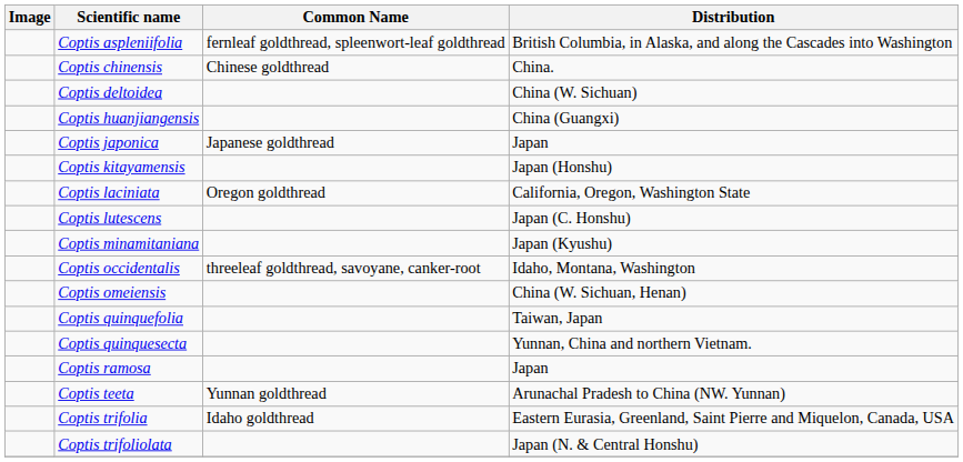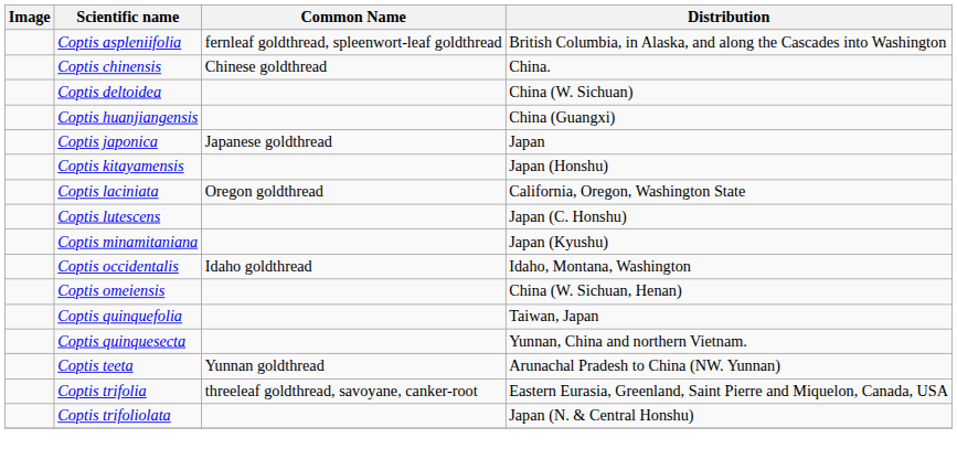 <table class="wikitable">
 <tr>
 <th>Image</th>
 <th>Scientific name</th>
 <th>Common Name</th>
 <th>Distribution</th>
 </tr>
 <tr>
 <td></td>
 <td><em><a href='#'>Coptis aspleniifolia</a></em> </td>
 <td>fernleaf goldthread, spleenwort-leaf goldthread</td>
 <td>British Columbia, in Alaska, and along the Cascades into Washington</td>
 </tr>
 <tr>
 <td></td>
 <td><em><a href='#'>Coptis chinensis</a></em> </td>
 <td>Chinese goldthread</td>
 <td>China.</td>
 </tr>
 <tr>
 <td></td>
 <td><em><a href='#'>Coptis deltoidea</a></em> </td>
 <td></td>
 <td>China (W. Sichuan)</td>
 </tr>
 <tr>
 <td></td>
 <td><em><a href='#'>Coptis huanjiangensis</a></em> </td>
 <td></td>
 <td>China (Guangxi)</td>
 </tr>
 <tr>
 <td></td>
 <td><em><a href='#'>Coptis japonica</a></em> </td>
 <td>Japanese goldthread</td>
 <td>Japan</td>
 </tr>
 <tr>
 <td></td>
 <td><em><a href='#'>Coptis kitayamensis</a></em> </td>
 <td></td>
 <td>Japan (Honshu)</td>
 </tr>
 <tr>
 <td></td>
 <td><em><a href='#'>Coptis laciniata</a></em> </td>
 <td>Oregon goldthread</td>
 <td>California, Oregon, Washington State</td>
 </tr>
 <tr>
 <td></td>
 <td><em><a href='#'>Coptis lutescens</a></em> </td>
 <td></td>
 <td>Japan (C. Honshu)</td>
 </tr>
 <tr>
 <td></td>
 <td><em><a href='#'>Coptis minamitaniana</a></em> </td>
 <td></td>
 <td>Japan (Kyushu)</td>
 </tr>
 <tr>
 <td></td>
 <td><em><a href='#'>Coptis occidentalis</a></em> </td>
-<td>threeleaf goldthread, savoyane, canker-root</td>
+<td>Idaho goldthread</td>
 <td>Idaho, Montana, Washington</td>
 </tr>
 <tr>
 <td></td>
 <td><em><a href='#'>Coptis omeiensis</a></em> </td>
 <td></td>
 <td>China (W. Sichuan, Henan)</td>
 </tr>
 <tr>
 <td></td>
 <td><em><a href='#'>Coptis quinquefolia</a></em> </td>
 <td></td>
 <td>Taiwan, Japan</td>
 </tr>
 <tr>
 <td></td>
 <td><em><a href='#'>Coptis quinquesecta</a></em> </td>
 <td></td>
 <td>Yunnan, China and northern Vietnam.</td>
 </tr>
 <tr>
 <td></td>
-<td><em><a href='#'>Coptis ramosa</a></em> </td>
-<td></td>
-<td>Japan</td>
-</tr>
-<tr>
-<td></td>
 <td><em><a href='#'>Coptis teeta</a></em> </td>
 <td>Yunnan goldthread</td>
 <td>Arunachal Pradesh to China (NW. Yunnan)</td>
 </tr>
 <tr>
 <td></td>
 <td><em><a href='#'>Coptis trifolia</a></em> </td>
-<td>Idaho goldthread</td>
+<td>threeleaf goldthread, savoyane, canker-root</td>
 <td>Eastern Eurasia, Greenland, Saint Pierre and Miquelon, Canada, USA</td>
 </tr>
 <tr>
 <td></td>
 <td><em><a href='#'>Coptis trifoliolata</a></em> </td>
 <td></td>
 <td>Japan (N. & Central Honshu)</td>
 </tr>
 <tr>
 </tr>
 </table>
